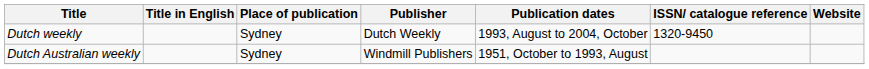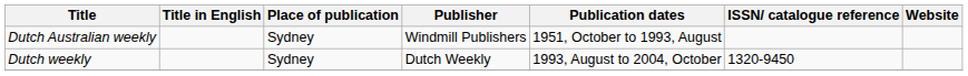 <table class="wikitable sortable">
 <tr>
 <th>Title</th>
 <th>Title in English</th>
 <th>Place of publication</th>
 <th>Publisher</th>
 <th>Publication dates</th>
 <th>ISSN/ catalogue reference</th>
 <th>Website</th>
 </tr>
 <tr>
+<td><em>Dutch Australian weekly</em></td>
+<td></td>
+<td>Sydney</td>
+<td>Windmill Publishers</td>
+<td>1951, October to 1993, August</td>
+<td></td>
+<td></td>
+</tr>
+<tr>
 <td><em>Dutch weekly</em></td>
 <td></td>
 <td>Sydney</td>
 <td>Dutch Weekly</td>
 <td>1993, August to 2004, October</td>
 <td>1320-9450 </td>
 <td></td>
 </tr>
 <tr>
-<td><em>Dutch Australian weekly</em></td>
-<td></td>
-<td>Sydney</td>
-<td>Windmill Publishers</td>
-<td>1951, October to 1993, August</td>
-<td></td>
-<td></td>
-</tr>
-<tr>
 </tr>
 </table>
